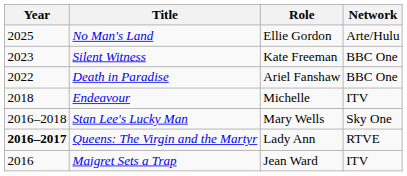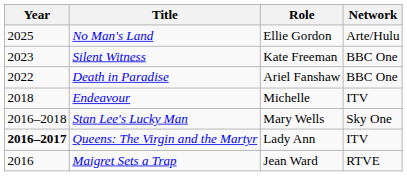 <table class="wikitable sortable">
 <tr>
 <th>Year</th>
 <th>Title</th>
 <th>Role</th>
 <th>Network</th>
 </tr>
 <tr>
 <td>2025</td>
 <td><em><a href='#'>No Man's Land</a></em></td>
 <td>Ellie Gordon</td>
 <td>Arte/Hulu</td>
 </tr>
 <tr>
 <td>2023</td>
 <td><em><a href='#'>Silent Witness</a></em></td>
 <td>Kate Freeman</td>
 <td>BBC One</td>
 </tr>
 <tr>
 <td>2022</td>
 <td><em><a href='#'>Death in Paradise</a></em></td>
 <td>Ariel Fanshaw</td>
 <td>BBC One</td>
 </tr>
 <tr>
 <td>2018</td>
 <td><em><a href='#'>Endeavour</a></em></td>
 <td>Michelle</td>
 <td>ITV</td>
 </tr>
 <tr>
 <td>2016–2018</td>
 <td><em><a href='#'>Stan Lee's Lucky Man</a></em></td>
 <td>Mary Wells</td>
 <td>Sky One</td>
 </tr>
 <tr>
 <td><strong>2016–2017</strong></td>
 <td><em><a href='#'>Queens: The Virgin and the Martyr</a></em></td>
 <td>Lady Ann</td>
-<td>RTVE</td>
+<td>ITV</td>
 </tr>
 <tr>
 <td>2016</td>
 <td><em><a href='#'>Maigret Sets a Trap</a></em></td>
 <td>Jean Ward</td>
-<td>ITV</td>
+<td>RTVE</td>
 </tr>
 </table>
